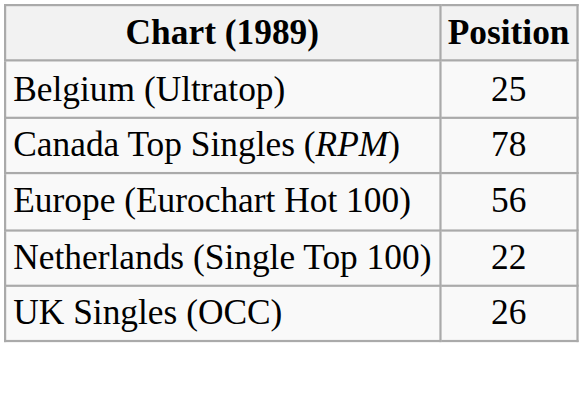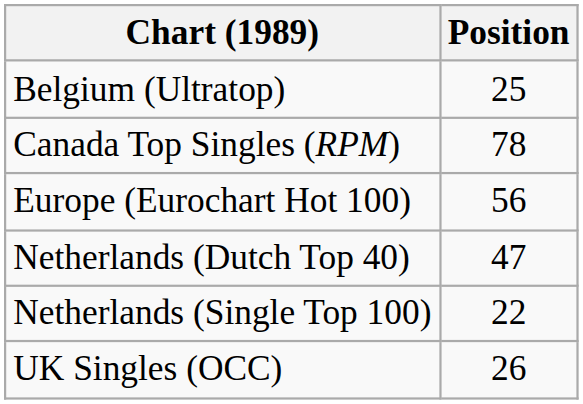 <table class="wikitable sortable">
 <tr>
 <th>Chart (1989)</th>
 <th>Position</th>
 </tr>
 <tr>
 <td>Belgium (Ultratop)</td>
 <td align="center">25</td>
 </tr>
 <tr>
 <td>Canada Top Singles (<em>RPM</em>)</td>
 <td align="center">78</td>
 </tr>
 <tr>
 <td>Europe (Eurochart Hot 100)</td>
 <td align="center">56</td>
 </tr>
 <tr>
+<td>Netherlands (Dutch Top 40)</td>
+<td align="center">47</td>
+</tr>
+<tr>
 <td>Netherlands (Single Top 100)</td>
 <td align="center">22</td>
 </tr>
 <tr>
 <td>UK Singles (OCC)</td>
 <td align="center">26</td>
 </tr>
 </table>
